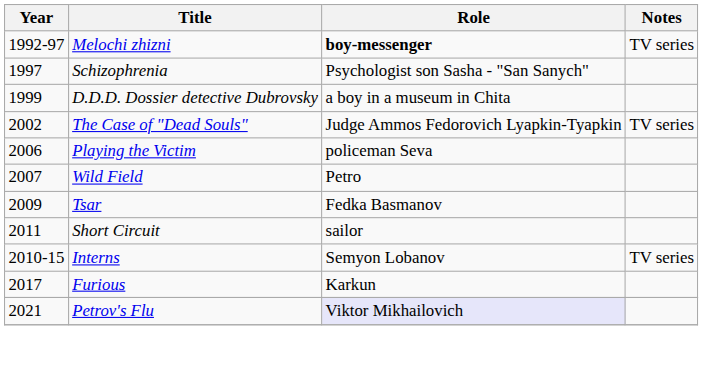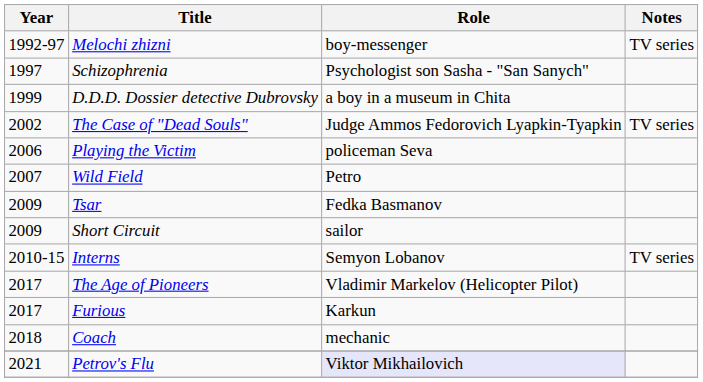 <table class="wikitable sortable">
 <tr>
 <th>Year</th>
 <th>Title</th>
 <th>Role</th>
 <th>Notes</th>
 </tr>
 <tr>
 <td>1992-97</td>
 <td><em><a href='#'>Melochi zhizni</a></em></td>
-<td><strong>boy-messenger</strong></td>
+<td>boy-messenger</td>
 <td>TV series</td>
 </tr>
 <tr>
 <td>1997</td>
 <td><em>Schizophrenia</em></td>
 <td>Psychologist son Sasha - "San Sanych"</td>
 <td></td>
 </tr>
 <tr>
 <td>1999</td>
 <td><em>D.D.D. Dossier detective Dubrovsky</em></td>
 <td>a boy in a museum in Chita</td>
 <td></td>
 </tr>
 <tr>
 <td>2002</td>
 <td><em><a href='#'>The Case of "Dead Souls"</a></em></td>
 <td>Judge Ammos Fedorovich Lyapkin-Tyapkin</td>
 <td>TV series</td>
 </tr>
 <tr>
 <td>2006</td>
 <td><em><a href='#'>Playing the Victim</a></em></td>
 <td>policeman Seva</td>
 <td></td>
 </tr>
 <tr>
 <td>2007</td>
 <td><em><a href='#'>Wild Field</a></em></td>
 <td>Petro</td>
 <td></td>
 </tr>
 <tr>
 <td>2009</td>
 <td><em><a href='#'>Tsar</a></em></td>
 <td>Fedka Basmanov</td>
 <td></td>
 </tr>
 <tr>
-<td>2011</td>
+<td>2009</td>
 <td><em>Short Circuit</em></td>
 <td>sailor</td>
 <td></td>
 </tr>
 <tr>
 <td>2010-15</td>
 <td><em><a href='#'>Interns</a></em></td>
 <td>Semyon Lobanov</td>
 <td>TV series</td>
 </tr>
 <tr>
 <td>2017</td>
+<td><em><a href='#'>The Age of Pioneers</a></em></td>
+<td>Vladimir Markelov (Helicopter Pilot)</td>
+<td></td>
+</tr>
+<tr>
+<td>2017</td>
 <td><em><a href='#'>Furious</a></em></td>
 <td>Karkun</td>
+<td></td>
+</tr>
+<tr>
+<td>2018</td>
+<td><em><a href='#'>Coach</a></em></td>
+<td>mechanic</td>
 <td></td>
 </tr>
 <tr>
 </tr>
 <tr>
 <td>2021</td>
 <td><em><a href='#'>Petrov's Flu</a></em></td>
 <td style="background: lavender;">Viktor Mikhailovich</td>
 <td></td>
 </tr>
 <tr>
 </tr>
 </table>
